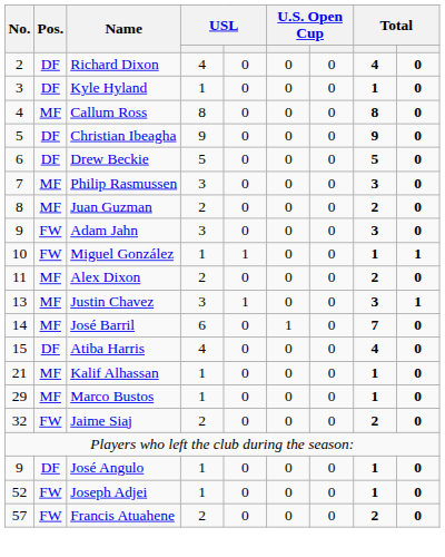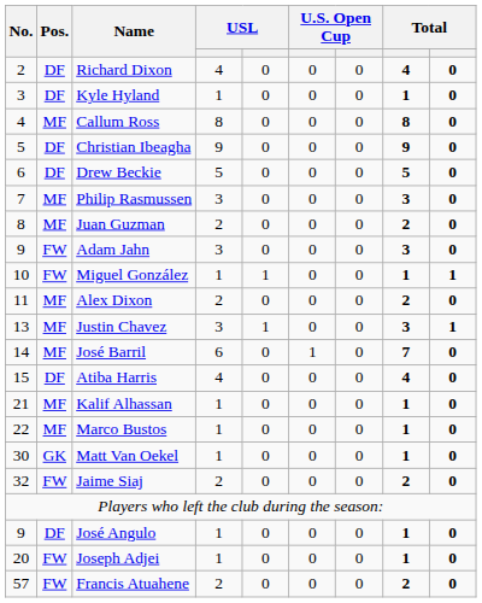 <table class="wikitable sortable" style="text-align: center;">
 <tr>
 <th rowspan=2>No.</th>
 <th rowspan=2>Pos.</th>
 <th rowspan=2>Name</th>
 <th colspan=2 style="width:85px;"><a href='#'>USL</a></th>
 <th colspan=2 style="width:85px;"><a href='#'>U.S. Open Cup</a></th>
 <th colspan=2 style="width:85px;"><strong>Total</strong></th>
 </tr>
 <tr>
 <th></th>
 <th></th>
 <th></th>
 <th></th>
 <th></th>
 <th></th>
 </tr>
 <tr>
 <td>2</td>
 <td><a href='#'>DF</a></td>
 <td align=left> <a href='#'>Richard Dixon</a></td>
 <td>4</td>
 <td>0</td>
 <td>0</td>
 <td>0</td>
 <td><strong>4</strong></td>
 <td><strong>0</strong></td>
 </tr>
 <tr>
 <td>3</td>
 <td><a href='#'>DF</a></td>
 <td align=left> <a href='#'>Kyle Hyland</a></td>
 <td>1</td>
 <td>0</td>
 <td>0</td>
 <td>0</td>
 <td><strong>1</strong></td>
 <td><strong>0</strong></td>
 </tr>
 <tr>
 <td>4</td>
 <td><a href='#'>MF</a></td>
 <td align=left> <a href='#'>Callum Ross</a></td>
 <td>8</td>
 <td>0</td>
 <td>0</td>
 <td>0</td>
 <td><strong>8</strong></td>
 <td><strong>0</strong></td>
 </tr>
 <tr>
 <td>5</td>
 <td><a href='#'>DF</a></td>
 <td align=left> <a href='#'>Christian Ibeagha</a></td>
 <td>9</td>
 <td>0</td>
 <td>0</td>
 <td>0</td>
 <td><strong>9</strong></td>
 <td><strong>0</strong></td>
 </tr>
 <tr>
 <td>6</td>
 <td><a href='#'>DF</a></td>
 <td align=left> <a href='#'>Drew Beckie</a></td>
 <td>5</td>
 <td>0</td>
 <td>0</td>
 <td>0</td>
 <td><strong>5</strong></td>
 <td><strong>0</strong></td>
 </tr>
 <tr>
 <td>7</td>
 <td><a href='#'>MF</a></td>
 <td align=left> <a href='#'>Philip Rasmussen</a></td>
 <td>3</td>
 <td>0</td>
 <td>0</td>
 <td>0</td>
 <td><strong>3</strong></td>
 <td><strong>0</strong></td>
 </tr>
 <tr>
 <td>8</td>
 <td><a href='#'>MF</a></td>
 <td align=left> <a href='#'>Juan Guzman</a></td>
 <td>2</td>
 <td>0</td>
 <td>0</td>
 <td>0</td>
 <td><strong>2</strong></td>
 <td><strong>0</strong></td>
 </tr>
 <tr>
 <td>9</td>
 <td><a href='#'>FW</a></td>
 <td align=left> <a href='#'>Adam Jahn</a></td>
 <td>3</td>
 <td>0</td>
 <td>0</td>
 <td>0</td>
 <td><strong>3</strong></td>
 <td><strong>0</strong></td>
 </tr>
 <tr>
 <td>10</td>
 <td><a href='#'>FW</a></td>
 <td align=left> <a href='#'>Miguel González</a></td>
 <td>1</td>
 <td>1</td>
 <td>0</td>
 <td>0</td>
 <td><strong>1</strong></td>
 <td><strong>1</strong></td>
 </tr>
 <tr>
 <td>11</td>
 <td><a href='#'>MF</a></td>
 <td align=left> <a href='#'>Alex Dixon</a></td>
 <td>2</td>
 <td>0</td>
 <td>0</td>
 <td>0</td>
 <td><strong>2</strong></td>
 <td><strong>0</strong></td>
 </tr>
 <tr>
 <td>13</td>
 <td><a href='#'>MF</a></td>
 <td align=left> <a href='#'>Justin Chavez</a></td>
 <td>3</td>
 <td>1</td>
 <td>0</td>
 <td>0</td>
 <td><strong>3</strong></td>
 <td><strong>1</strong></td>
 </tr>
 <tr>
 <td>14</td>
 <td><a href='#'>MF</a></td>
 <td align=left> <a href='#'>José Barril</a></td>
 <td>6</td>
 <td>0</td>
 <td>1</td>
 <td>0</td>
 <td><strong>7</strong></td>
 <td><strong>0</strong></td>
 </tr>
 <tr>
 <td>15</td>
 <td><a href='#'>DF</a></td>
 <td align=left> <a href='#'>Atiba Harris</a></td>
 <td>4</td>
 <td>0</td>
 <td>0</td>
 <td>0</td>
 <td><strong>4</strong></td>
 <td><strong>0</strong></td>
 </tr>
 <tr>
 <td>21</td>
 <td><a href='#'>MF</a></td>
 <td align=left> <a href='#'>Kalif Alhassan</a></td>
 <td>1</td>
 <td>0</td>
 <td>0</td>
 <td>0</td>
 <td><strong>1</strong></td>
 <td><strong>0</strong></td>
 </tr>
 <tr>
-<td>29</td>
+<td>22</td>
 <td><a href='#'>MF</a></td>
 <td align=left> <a href='#'>Marco Bustos</a></td>
+<td>1</td>
+<td>0</td>
+<td>0</td>
+<td>0</td>
+<td><strong>1</strong></td>
+<td><strong>0</strong></td>
+</tr>
+<tr>
+<td>30</td>
+<td><a href='#'>GK</a></td>
+<td align=left> <a href='#'>Matt Van Oekel</a></td>
 <td>1</td>
 <td>0</td>
 <td>0</td>
 <td>0</td>
 <td><strong>1</strong></td>
 <td><strong>0</strong></td>
 </tr>
 <tr>
 <td>32</td>
 <td><a href='#'>FW</a></td>
 <td align=left> <a href='#'>Jaime Siaj</a></td>
 <td>2</td>
 <td>0</td>
 <td>0</td>
 <td>0</td>
 <td><strong>2</strong></td>
 <td><strong>0</strong></td>
 </tr>
 <tr>
 <td colspan=9><em>Players who left the club during the season:</em></td>
 </tr>
 <tr>
 <td>9</td>
 <td><a href='#'>DF</a></td>
 <td align=left> <a href='#'>José Angulo</a></td>
 <td>1</td>
 <td>0</td>
 <td>0</td>
 <td>0</td>
 <td><strong>1</strong></td>
 <td><strong>0</strong></td>
 </tr>
 <tr>
-<td>52</td>
+<td>20</td>
 <td><a href='#'>FW</a></td>
 <td align=left> <a href='#'>Joseph Adjei</a></td>
 <td>1</td>
 <td>0</td>
 <td>0</td>
 <td>0</td>
 <td><strong>1</strong></td>
 <td><strong>0</strong></td>
 </tr>
 <tr>
 <td>57</td>
 <td><a href='#'>FW</a></td>
 <td align=left> <a href='#'>Francis Atuahene</a></td>
 <td>2</td>
 <td>0</td>
 <td>0</td>
 <td>0</td>
 <td><strong>2</strong></td>
 <td><strong>0</strong></td>
 </tr>
 </table>
